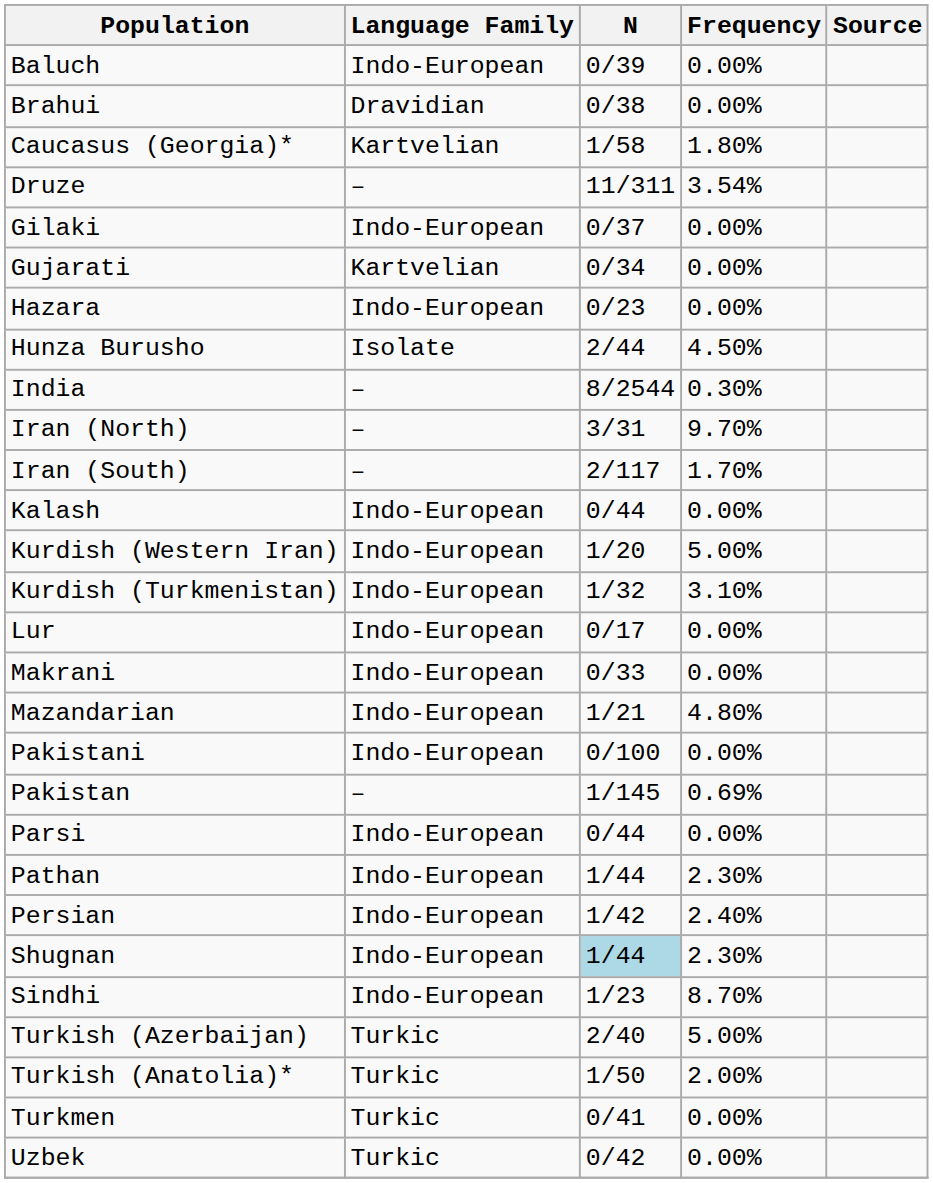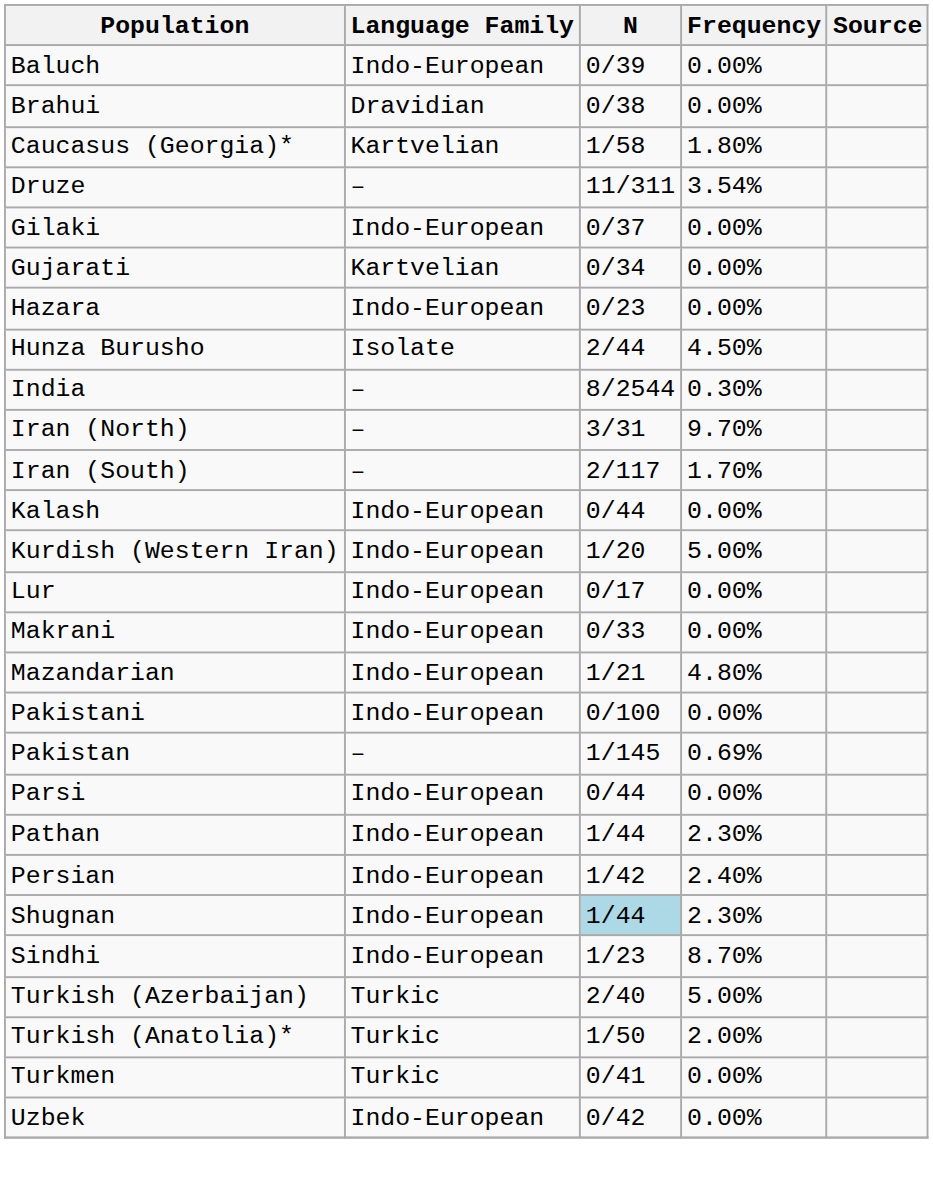 <table class="wikitable sortable">
 <tr>
 <th scope="col"><strong>Population</strong></th>
 <th scope="col"><strong>Language Family</strong></th>
 <th scope="col"><strong>N</strong></th>
 <th scope="col"><strong>Frequency</strong></th>
 <th scope="col"><strong>Source</strong></th>
 </tr>
 <tr>
 <td>Baluch</td>
 <td>Indo-European</td>
 <td>0/39</td>
 <td>0.00%</td>
 <td></td>
 </tr>
 <tr>
 <td>Brahui</td>
 <td>Dravidian</td>
 <td>0/38</td>
 <td>0.00%</td>
 <td></td>
 </tr>
 <tr>
 <td>Caucasus (Georgia)*</td>
 <td>Kartvelian</td>
 <td>1/58</td>
 <td>1.80%</td>
 <td></td>
 </tr>
 <tr>
 <td>Druze</td>
 <td>–</td>
 <td>11/311</td>
 <td>3.54%</td>
 <td></td>
 </tr>
 <tr>
 <td>Gilaki</td>
 <td>Indo-European</td>
 <td>0/37</td>
 <td>0.00%</td>
 <td></td>
 </tr>
 <tr>
 <td>Gujarati</td>
 <td>Kartvelian</td>
 <td>0/34</td>
 <td>0.00%</td>
 <td></td>
 </tr>
 <tr>
 <td>Hazara</td>
 <td>Indo-European</td>
 <td>0/23</td>
 <td>0.00%</td>
 <td></td>
 </tr>
 <tr>
 <td>Hunza Burusho</td>
 <td>Isolate</td>
 <td>2/44</td>
 <td>4.50%</td>
 <td></td>
 </tr>
 <tr>
 <td>India</td>
 <td>–</td>
 <td>8/2544</td>
 <td>0.30%</td>
 <td></td>
 </tr>
 <tr>
 <td>Iran (North)</td>
 <td>–</td>
 <td>3/31</td>
 <td>9.70%</td>
 <td></td>
 </tr>
 <tr>
 <td>Iran (South)</td>
 <td>–</td>
 <td>2/117</td>
 <td>1.70%</td>
 <td></td>
 </tr>
 <tr>
 <td>Kalash</td>
 <td>Indo-European</td>
 <td>0/44</td>
 <td>0.00%</td>
 <td></td>
 </tr>
 <tr>
 <td>Kurdish (Western Iran)</td>
 <td>Indo-European</td>
 <td>1/20</td>
 <td>5.00%</td>
 <td></td>
 </tr>
 <tr>
-<td>Kurdish (Turkmenistan)</td>
-<td>Indo-European</td>
-<td>1/32</td>
-<td>3.10%</td>
-<td></td>
-</tr>
-<tr>
 <td>Lur</td>
 <td>Indo-European</td>
 <td>0/17</td>
 <td>0.00%</td>
 <td></td>
 </tr>
 <tr>
 <td>Makrani</td>
 <td>Indo-European</td>
 <td>0/33</td>
 <td>0.00%</td>
 <td></td>
 </tr>
 <tr>
 <td>Mazandarian</td>
 <td>Indo-European</td>
 <td>1/21</td>
 <td>4.80%</td>
 <td></td>
 </tr>
 <tr>
 <td>Pakistani</td>
 <td>Indo-European</td>
 <td>0/100</td>
 <td>0.00%</td>
 <td></td>
 </tr>
 <tr>
 <td>Pakistan</td>
 <td>–</td>
 <td>1/145</td>
 <td>0.69%</td>
 <td></td>
 </tr>
 <tr>
 <td>Parsi</td>
 <td>Indo-European</td>
 <td>0/44</td>
 <td>0.00%</td>
 <td></td>
 </tr>
 <tr>
 <td>Pathan</td>
 <td>Indo-European</td>
 <td>1/44</td>
 <td>2.30%</td>
 <td></td>
 </tr>
 <tr>
 <td>Persian</td>
 <td>Indo-European</td>
 <td>1/42</td>
 <td>2.40%</td>
 <td></td>
 </tr>
 <tr>
 <td>Shugnan</td>
 <td>Indo-European</td>
 <td style="background: lightblue;">1/44</td>
 <td>2.30%</td>
 <td></td>
 </tr>
 <tr>
 <td>Sindhi</td>
 <td>Indo-European</td>
 <td>1/23</td>
 <td>8.70%</td>
 <td></td>
 </tr>
 <tr>
 <td>Turkish (Azerbaijan)</td>
 <td>Turkic</td>
 <td>2/40</td>
 <td>5.00%</td>
 <td></td>
 </tr>
 <tr>
 <td>Turkish (Anatolia)*</td>
 <td>Turkic</td>
 <td>1/50</td>
 <td>2.00%</td>
 <td></td>
 </tr>
 <tr>
 <td>Turkmen</td>
 <td>Turkic</td>
 <td>0/41</td>
 <td>0.00%</td>
 <td></td>
 </tr>
 <tr>
 <td>Uzbek</td>
-<td>Turkic</td>
+<td>Indo-European</td>
 <td>0/42</td>
 <td>0.00%</td>
 <td></td>
 </tr>
 <tr>
 </tr>
 </table>
